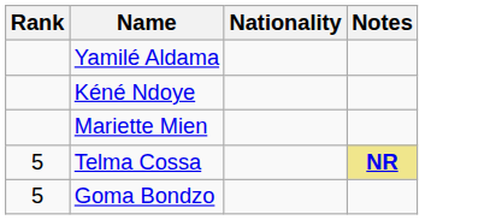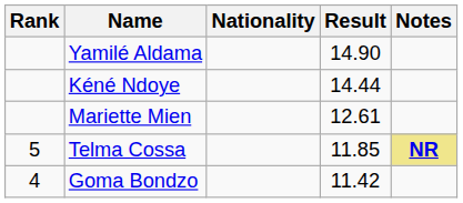 <table class="wikitable sortable" style="text-align:center">
 <tr>
 <th>Rank</th>
 <th>Name</th>
 <th>Nationality</th>
+<th>Result</th>
 <th>Notes</th>
 </tr>
 <tr>
 <td></td>
 <td align=left><a href='#'>Yamilé Aldama</a></td>
 <td align=left></td>
+<td>14.90</td>
 <td></td>
 </tr>
 <tr>
 <td></td>
 <td align=left><a href='#'>Kéné Ndoye</a></td>
 <td align=left></td>
+<td>14.44</td>
 <td></td>
 </tr>
 <tr>
 <td></td>
 <td align=left><a href='#'>Mariette Mien</a></td>
 <td align=left></td>
+<td>12.61</td>
 <td></td>
 </tr>
 <tr>
 <td>5</td>
 <td align=left><a href='#'>Telma Cossa</a></td>
 <td align=left></td>
+<td>11.85</td>
 <td style="background: khaki;"><strong><a href='#'>NR</a></strong></td>
 </tr>
 <tr>
-<td>5</td>
+<td>4</td>
 <td align=left><a href='#'>Goma Bondzo</a></td>
 <td align=left></td>
+<td>11.42</td>
 <td></td>
 </tr>
 </table>
